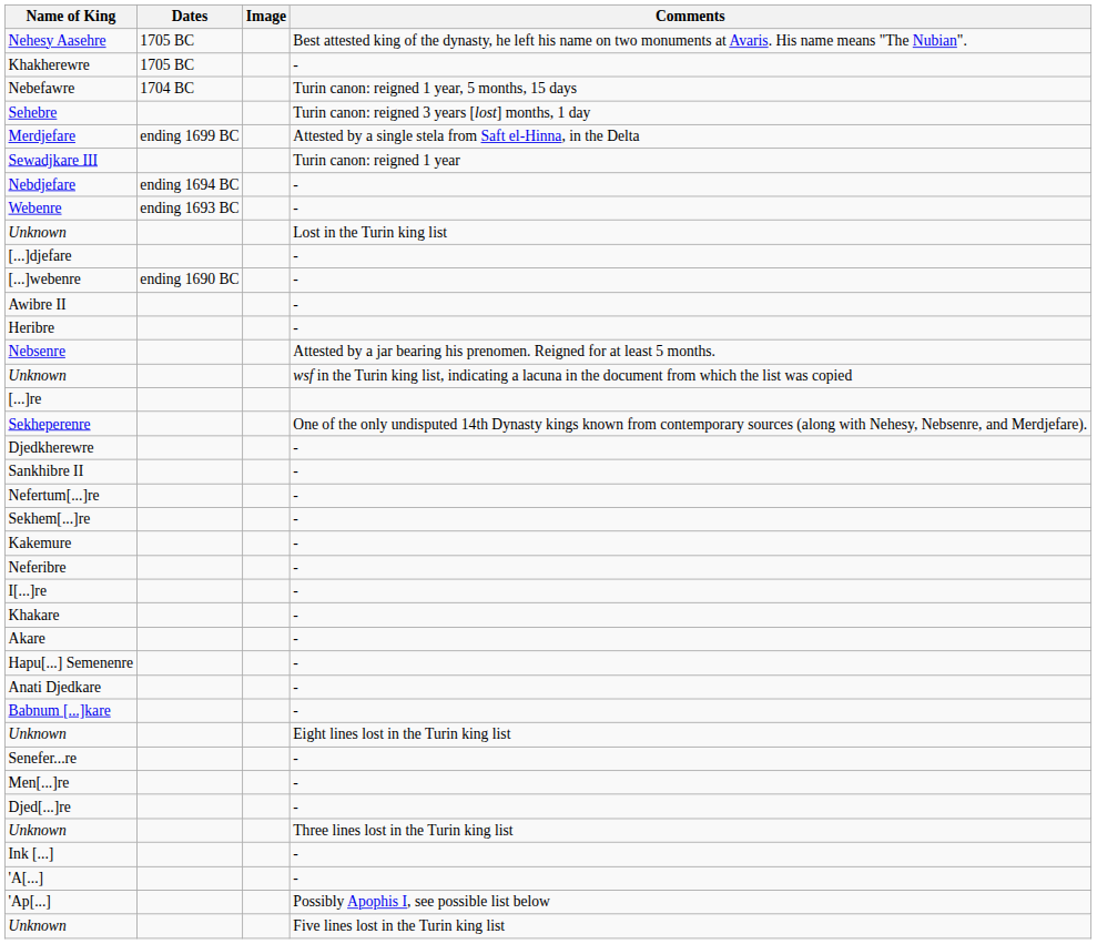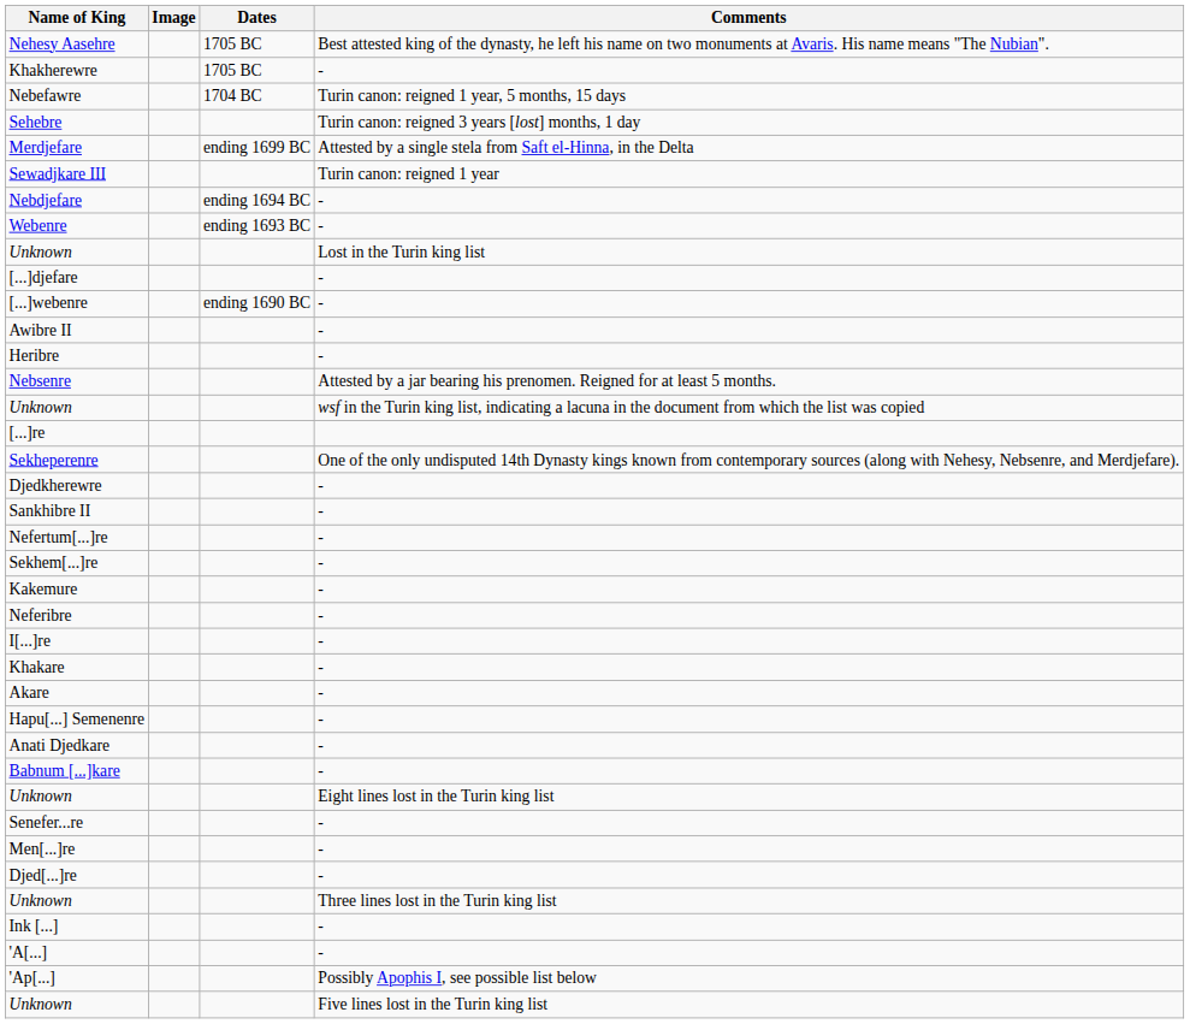 <table class="wikitable">
 <tr>
 <th>Name of King</th>
+<th>Image</th>
 <th>Dates</th>
-<th>Image</th>
 <th>Comments</th>
 </tr>
 <tr>
 <td><a href='#'>Nehesy Aasehre</a></td>
+<td></td>
 <td>1705 BC</td>
-<td></td>
 <td>Best attested king of the dynasty, he left his name on two monuments at <a href='#'>Avaris</a>. His name means "The <a href='#'>Nubian</a>".</td>
 </tr>
 <tr>
 <td>Khakherewre</td>
+<td></td>
 <td>1705 BC</td>
-<td></td>
 <td>-</td>
 </tr>
 <tr>
 <td>Nebefawre</td>
+<td></td>
 <td>1704 BC</td>
-<td></td>
 <td>Turin canon: reigned 1 year, 5 months, 15 days</td>
 </tr>
 <tr>
 <td><a href='#'>Sehebre</a></td>
 <td></td>
 <td></td>
 <td>Turin canon: reigned 3 years [<em>lost</em>] months, 1 day</td>
 </tr>
 <tr>
 <td><a href='#'>Merdjefare</a></td>
+<td></td>
 <td>ending 1699 BC</td>
-<td></td>
 <td>Attested by a single stela from <a href='#'>Saft el-Hinna</a>, in the Delta</td>
 </tr>
 <tr>
 <td><a href='#'>Sewadjkare III</a></td>
 <td></td>
 <td></td>
 <td>Turin canon: reigned 1 year</td>
 </tr>
 <tr>
 <td><a href='#'>Nebdjefare</a></td>
+<td></td>
 <td>ending 1694 BC</td>
-<td></td>
 <td>-</td>
 </tr>
 <tr>
 <td><a href='#'>Webenre</a></td>
+<td></td>
 <td>ending 1693 BC</td>
-<td></td>
 <td>-</td>
 </tr>
 <tr>
 <td><em>Unknown</em></td>
 <td></td>
 <td></td>
 <td>Lost in the Turin king list</td>
 </tr>
 <tr>
 <td>[...]djefare</td>
 <td></td>
 <td></td>
 <td>-</td>
 </tr>
 <tr>
 <td>[...]webenre</td>
+<td></td>
 <td>ending 1690 BC</td>
-<td></td>
 <td>-</td>
 </tr>
 <tr>
 <td>Awibre II</td>
 <td></td>
 <td></td>
 <td>-</td>
 </tr>
 <tr>
 <td>Heribre</td>
 <td></td>
 <td></td>
 <td>-</td>
 </tr>
 <tr>
 <td><a href='#'>Nebsenre</a></td>
 <td></td>
 <td></td>
 <td>Attested by a jar bearing his prenomen. Reigned for at least 5 months.</td>
 </tr>
 <tr>
 <td><em>Unknown</em></td>
 <td></td>
 <td></td>
 <td><em>wsf</em> in the Turin king list, indicating a lacuna in the document from which the list was copied</td>
 </tr>
 <tr>
 <td>[...]re</td>
 <td></td>
 <td></td>
 <td></td>
 </tr>
 <tr>
 <td><a href='#'>Sekheperenre</a></td>
 <td></td>
 <td></td>
 <td>One of the only undisputed 14th Dynasty kings known from contemporary sources (along with Nehesy, Nebsenre, and Merdjefare).</td>
 </tr>
 <tr>
 <td>Djedkherewre</td>
 <td></td>
 <td></td>
 <td>-</td>
 </tr>
 <tr>
 <td>Sankhibre II</td>
 <td></td>
 <td></td>
 <td>-</td>
 </tr>
 <tr>
 <td>Nefertum[...]re</td>
 <td></td>
 <td></td>
 <td>-</td>
 </tr>
 <tr>
 <td>Sekhem[...]re</td>
 <td></td>
 <td></td>
 <td>-</td>
 </tr>
 <tr>
 <td>Kakemure</td>
 <td></td>
 <td></td>
 <td>-</td>
 </tr>
 <tr>
 <td>Neferibre</td>
 <td></td>
 <td></td>
 <td>-</td>
 </tr>
 <tr>
 <td>I[...]re</td>
 <td></td>
 <td></td>
 <td>-</td>
 </tr>
 <tr>
 <td>Khakare</td>
 <td></td>
 <td></td>
 <td>-</td>
 </tr>
 <tr>
 <td>Akare</td>
 <td></td>
 <td></td>
 <td>-</td>
 </tr>
 <tr>
 <td>Hapu[...] Semenenre</td>
 <td></td>
 <td></td>
 <td>-</td>
 </tr>
 <tr>
 <td>Anati Djedkare</td>
 <td></td>
 <td></td>
 <td>-</td>
 </tr>
 <tr>
 <td><a href='#'>Babnum [...]kare</a></td>
 <td></td>
 <td></td>
 <td>-</td>
 </tr>
 <tr>
 <td><em>Unknown</em></td>
 <td></td>
 <td></td>
 <td>Eight lines lost in the Turin king list</td>
 </tr>
 <tr>
 <td>Senefer...re</td>
 <td></td>
 <td></td>
 <td>-</td>
 </tr>
 <tr>
 <td>Men[...]re</td>
 <td></td>
 <td></td>
 <td>-</td>
 </tr>
 <tr>
 <td>Djed[...]re</td>
 <td></td>
 <td></td>
 <td>-</td>
 </tr>
 <tr>
 <td><em>Unknown</em></td>
 <td></td>
 <td></td>
 <td>Three lines lost in the Turin king list</td>
 </tr>
 <tr>
 <td>Ink [...]</td>
 <td></td>
 <td></td>
 <td>-</td>
 </tr>
 <tr>
 <td>'A[...]</td>
 <td></td>
 <td></td>
 <td>-</td>
 </tr>
 <tr>
 <td>'Ap[...]</td>
 <td></td>
 <td></td>
 <td>Possibly <a href='#'>Apophis I</a>, see possible list below</td>
 </tr>
 <tr>
 <td><em>Unknown</em></td>
 <td></td>
 <td></td>
 <td>Five lines lost in the Turin king list</td>
 </tr>
 </table>
